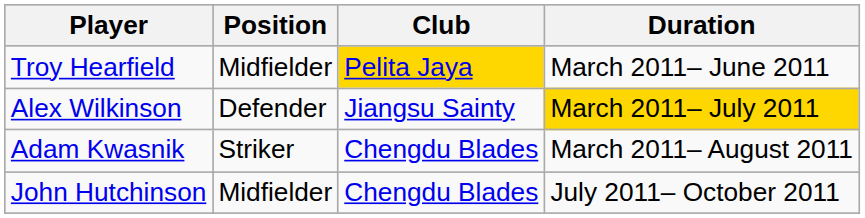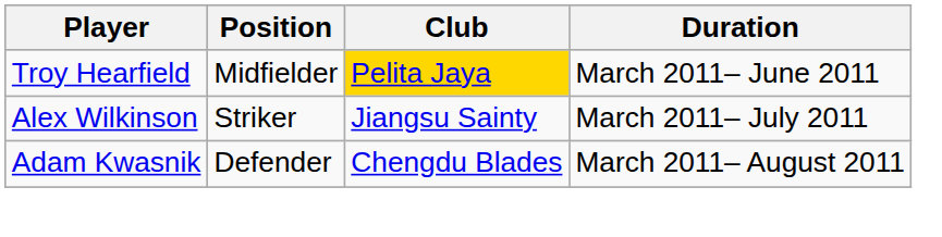 <table class="wikitable">
 <tr>
 <th>Player</th>
 <th>Position</th>
 <th>Club</th>
 <th>Duration</th>
 </tr>
 <tr>
 <td> <a href='#'>Troy Hearfield</a></td>
 <td>Midfielder</td>
 <td style="background: gold;"> <a href='#'>Pelita Jaya</a></td>
 <td>March 2011– June 2011</td>
 </tr>
 <tr>
 <td> <a href='#'>Alex Wilkinson</a></td>
-<td>Defender</td>
+<td>Striker</td>
 <td> <a href='#'>Jiangsu Sainty</a></td>
-<td style="background: gold;">March 2011– July 2011</td>
+<td>March 2011– July 2011</td>
 </tr>
 <tr>
 <td> <a href='#'>Adam Kwasnik</a></td>
-<td>Striker</td>
+<td>Defender</td>
 <td> <a href='#'>Chengdu Blades</a></td>
 <td>March 2011– August 2011</td>
 </tr>
-<tr>
-<td> <a href='#'>John Hutchinson</a></td>
-<td>Midfielder</td>
-<td> <a href='#'>Chengdu Blades</a></td>
-<td>July 2011– October 2011</td>
-</tr>
 </table>
